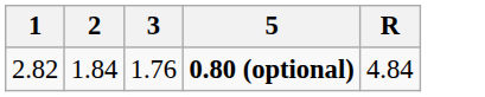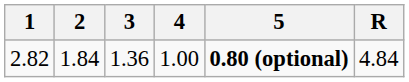 <table class=wikitable>
 <tr>
 <th>1</th>
 <th>2</th>
 <th>3</th>
+<th>4</th>
 <th>5</th>
 <th>R</th>
 </tr>
 <tr>
 <td>2.82</td>
 <td>1.84</td>
-<td>1.76</td>
+<td>1.36</td>
+<td>1.00</td>
 <td><strong>0.80 (optional)</strong></td>
 <td>4.84</td>
 </tr>
 </table>
